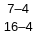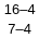 <table style="text-align:center">
 <tr>
 <th width=200></th>
 <th width=100></th>
 <th width=200></th>
 </tr>
 <tr>
 <td align=right><strong></strong></td>
-<td>7–4</td>
+<td>16–4</td>
 <td align=left></td>
 </tr>
 <tr>
 <td align=right><strong></strong></td>
-<td>16–4</td>
+<td>7–4</td>
 <td align=left></td>
 </tr>
 </table>
